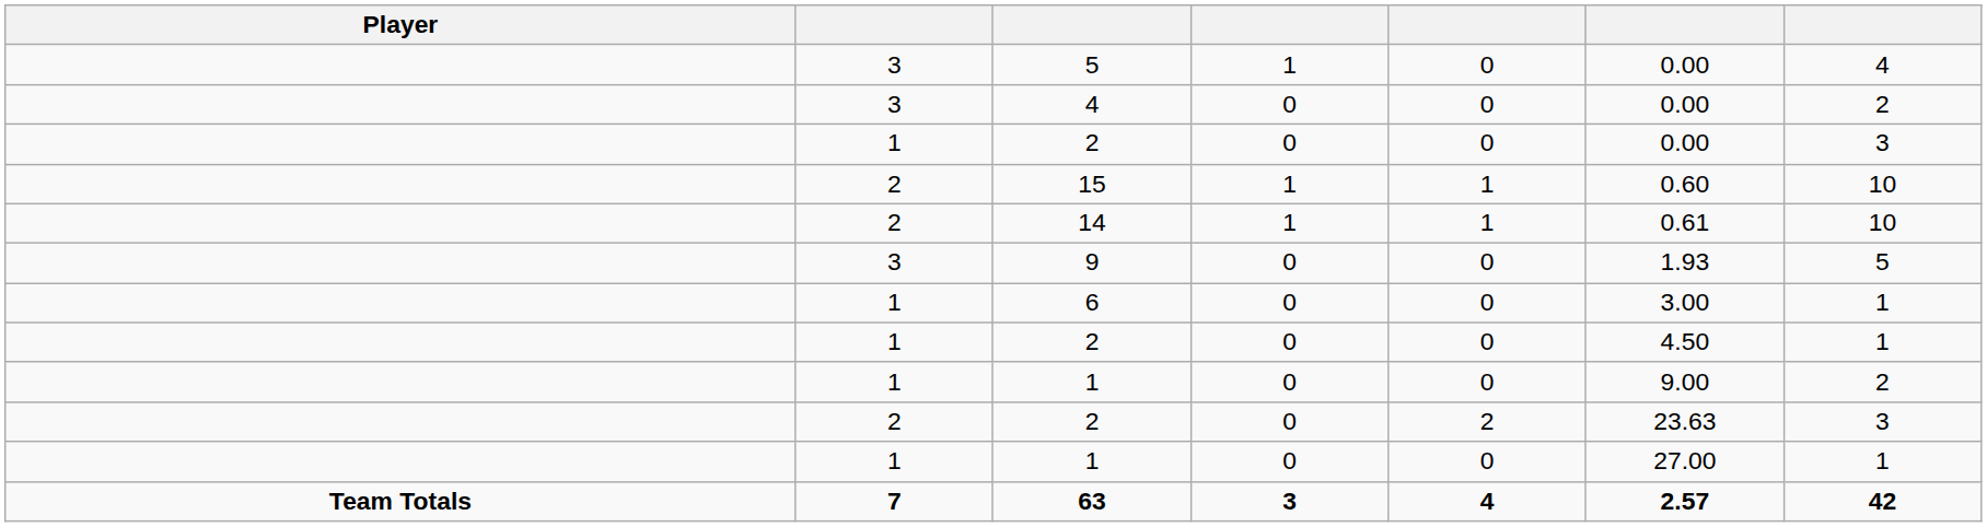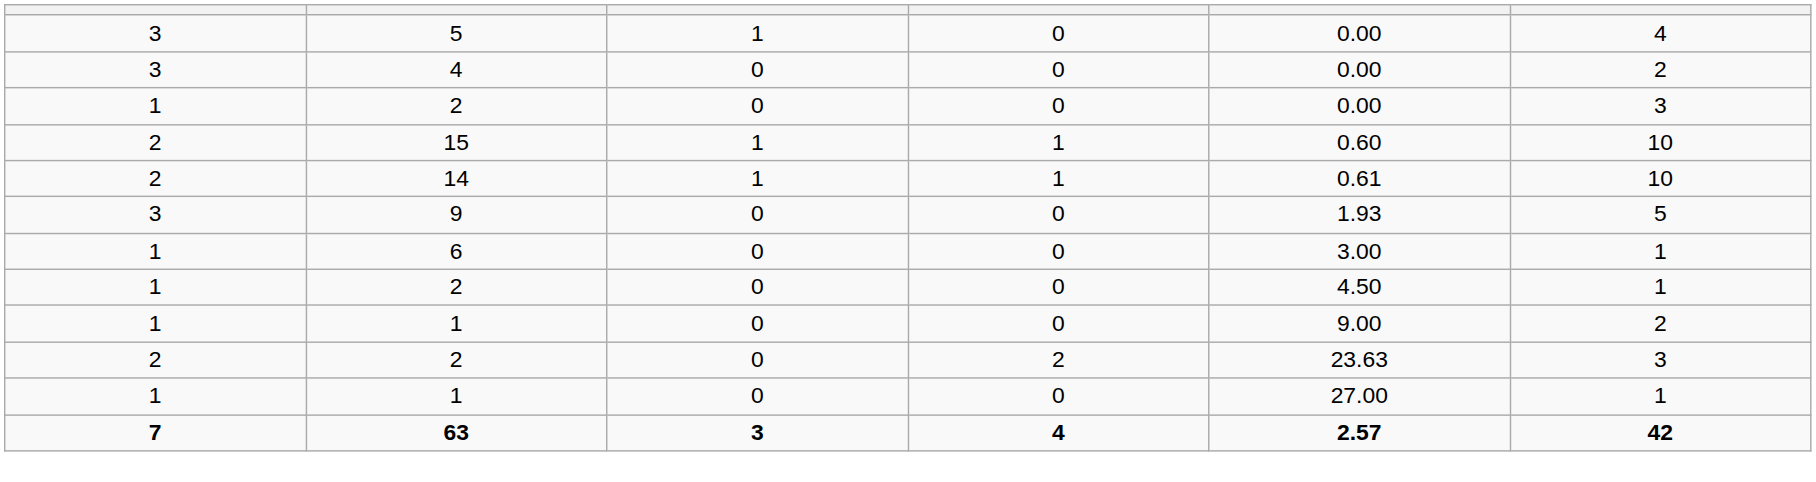 <table class="wikitable sortable"  style="text-align:center; width:100%;">
 <tr>
-<th style="width:40%;">Player</th>
 <th style="width:10%;"></th>
 <th style="width:10%;" data-sort- type="number"></th>
 <th style="width:10%;"></th>
 <th style="width:10%;"></th>
 <th style="width:10%;"></th>
 <th style="width:10%;"></th>
 </tr>
 <tr>
-<td></td>
 <td>3</td>
 <td>5</td>
 <td>1</td>
 <td>0</td>
 <td>0.00</td>
 <td>4</td>
 </tr>
 <tr>
-<td></td>
 <td>3</td>
 <td>4</td>
 <td>0</td>
 <td>0</td>
 <td>0.00</td>
 <td>2</td>
 </tr>
 <tr>
-<td></td>
 <td>1</td>
 <td>2</td>
 <td>0</td>
 <td>0</td>
 <td>0.00</td>
 <td>3</td>
 </tr>
 <tr>
-<td></td>
 <td>2</td>
 <td>15</td>
 <td>1</td>
 <td>1</td>
 <td>0.60</td>
 <td>10</td>
 </tr>
 <tr>
-<td></td>
 <td>2</td>
 <td>14</td>
 <td>1</td>
 <td>1</td>
 <td>0.61</td>
 <td>10</td>
 </tr>
 <tr>
-<td></td>
 <td>3</td>
 <td>9</td>
 <td>0</td>
 <td>0</td>
 <td>1.93</td>
 <td>5</td>
 </tr>
 <tr>
-<td></td>
 <td>1</td>
 <td>6</td>
 <td>0</td>
 <td>0</td>
 <td>3.00</td>
 <td>1</td>
 </tr>
 <tr>
-<td></td>
 <td>1</td>
 <td>2</td>
 <td>0</td>
 <td>0</td>
 <td>4.50</td>
 <td>1</td>
 </tr>
 <tr>
-<td></td>
 <td>1</td>
 <td>1</td>
 <td>0</td>
 <td>0</td>
 <td>9.00</td>
 <td>2</td>
 </tr>
 <tr>
-<td></td>
 <td>2</td>
 <td>2</td>
 <td>0</td>
 <td>2</td>
 <td>23.63</td>
 <td>3</td>
 </tr>
 <tr>
-<td></td>
 <td>1</td>
 <td>1</td>
 <td>0</td>
 <td>0</td>
 <td>27.00</td>
 <td>1</td>
 </tr>
 <tr>
-<td><strong>Team Totals</strong></td>
 <td><strong>7</strong></td>
 <td><strong>63</strong></td>
 <td><strong>3</strong></td>
 <td><strong>4</strong></td>
 <td><strong>2.57</strong></td>
 <td><strong>42</strong></td>
 </tr>
 </table>
